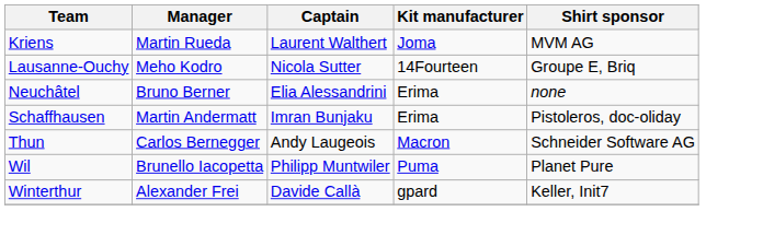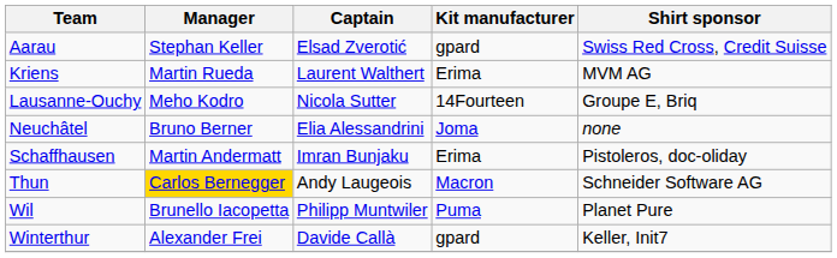 <table class="wikitable sortable" style="text-align: left; font-size:100%">
 <tr>
 <th>Team</th>
 <th>Manager</th>
 <th>Captain</th>
 <th>Kit manufacturer</th>
 <th>Shirt sponsor</th>
 </tr>
 <tr>
+<td><a href='#'>Aarau</a></td>
+<td> <a href='#'>Stephan Keller</a></td>
+<td> <a href='#'>Elsad Zverotić</a></td>
+<td>gpard</td>
+<td><a href='#'>Swiss Red Cross</a>, <a href='#'>Credit Suisse</a></td>
+</tr>
+<tr>
 <td><a href='#'>Kriens</a></td>
 <td> <a href='#'>Martin Rueda</a></td>
 <td> <a href='#'>Laurent Walthert</a></td>
-<td><a href='#'>Joma</a></td>
+<td>Erima</td>
 <td>MVM AG</td>
 </tr>
 <tr>
 <td><a href='#'>Lausanne-Ouchy</a></td>
 <td> <a href='#'>Meho Kodro</a></td>
 <td> <a href='#'>Nicola Sutter</a></td>
 <td>14Fourteen</td>
 <td>Groupe E, Briq</td>
 </tr>
 <tr>
 <td><a href='#'>Neuchâtel</a></td>
 <td> <a href='#'>Bruno Berner</a></td>
 <td> <a href='#'>Elia Alessandrini</a></td>
-<td>Erima</td>
+<td><a href='#'>Joma</a></td>
 <td><em>none</em></td>
 </tr>
 <tr>
 <td><a href='#'>Schaffhausen</a></td>
 <td> <a href='#'>Martin Andermatt</a></td>
 <td> <a href='#'>Imran Bunjaku</a></td>
 <td>Erima</td>
 <td>Pistoleros, doc-oliday</td>
 </tr>
 <tr>
 <td><a href='#'>Thun</a></td>
-<td> <a href='#'>Carlos Bernegger</a></td>
+<td style="background: gold;"> <a href='#'>Carlos Bernegger</a></td>
 <td> Andy Laugeois</td>
 <td><a href='#'>Macron</a></td>
 <td>Schneider Software AG</td>
 </tr>
 <tr>
 <td><a href='#'>Wil</a></td>
 <td> <a href='#'>Brunello Iacopetta</a></td>
 <td> <a href='#'>Philipp Muntwiler</a></td>
 <td><a href='#'>Puma</a></td>
 <td>Planet Pure</td>
 </tr>
 <tr>
 <td><a href='#'>Winterthur</a></td>
 <td> <a href='#'>Alexander Frei</a></td>
 <td> <a href='#'>Davide Callà</a></td>
 <td>gpard</td>
 <td>Keller, Init7</td>
 </tr>
 <tr>
 </tr>
 </table>
